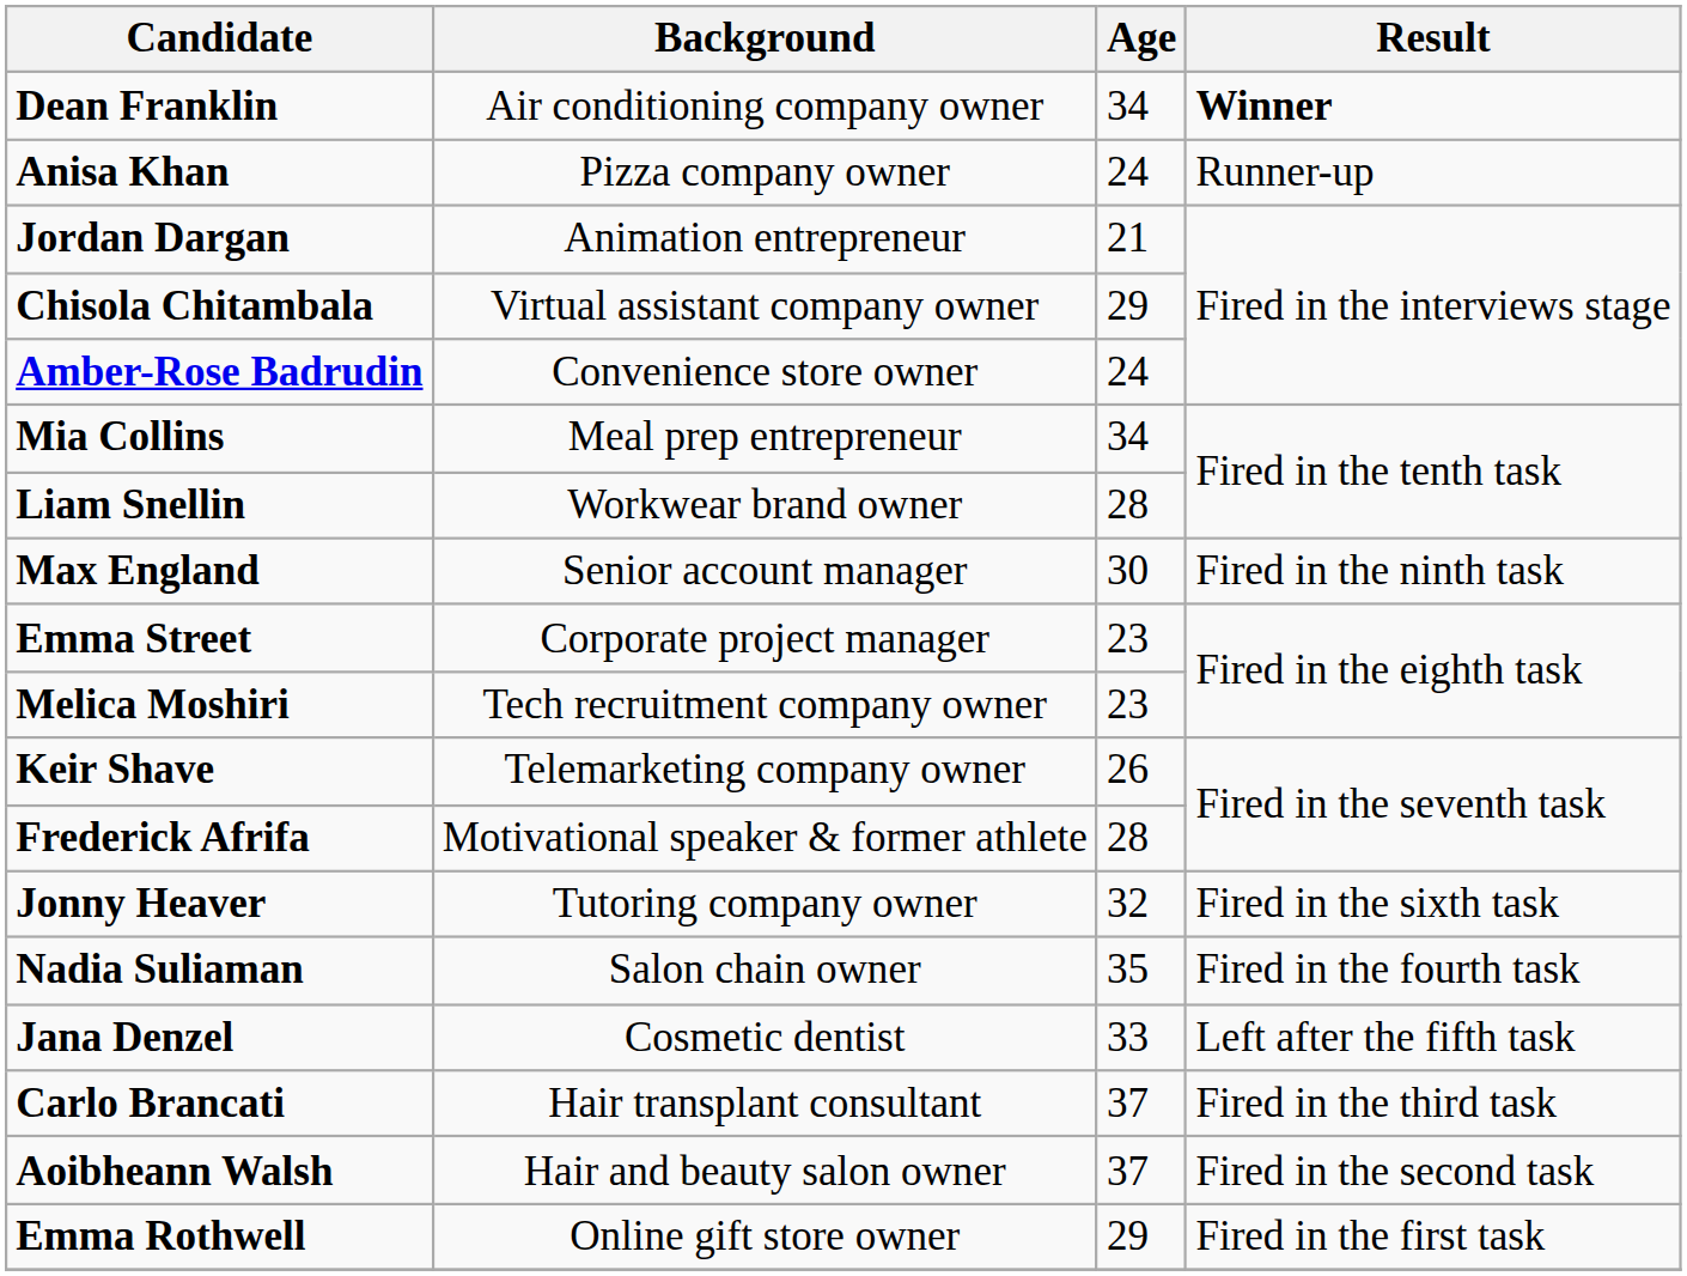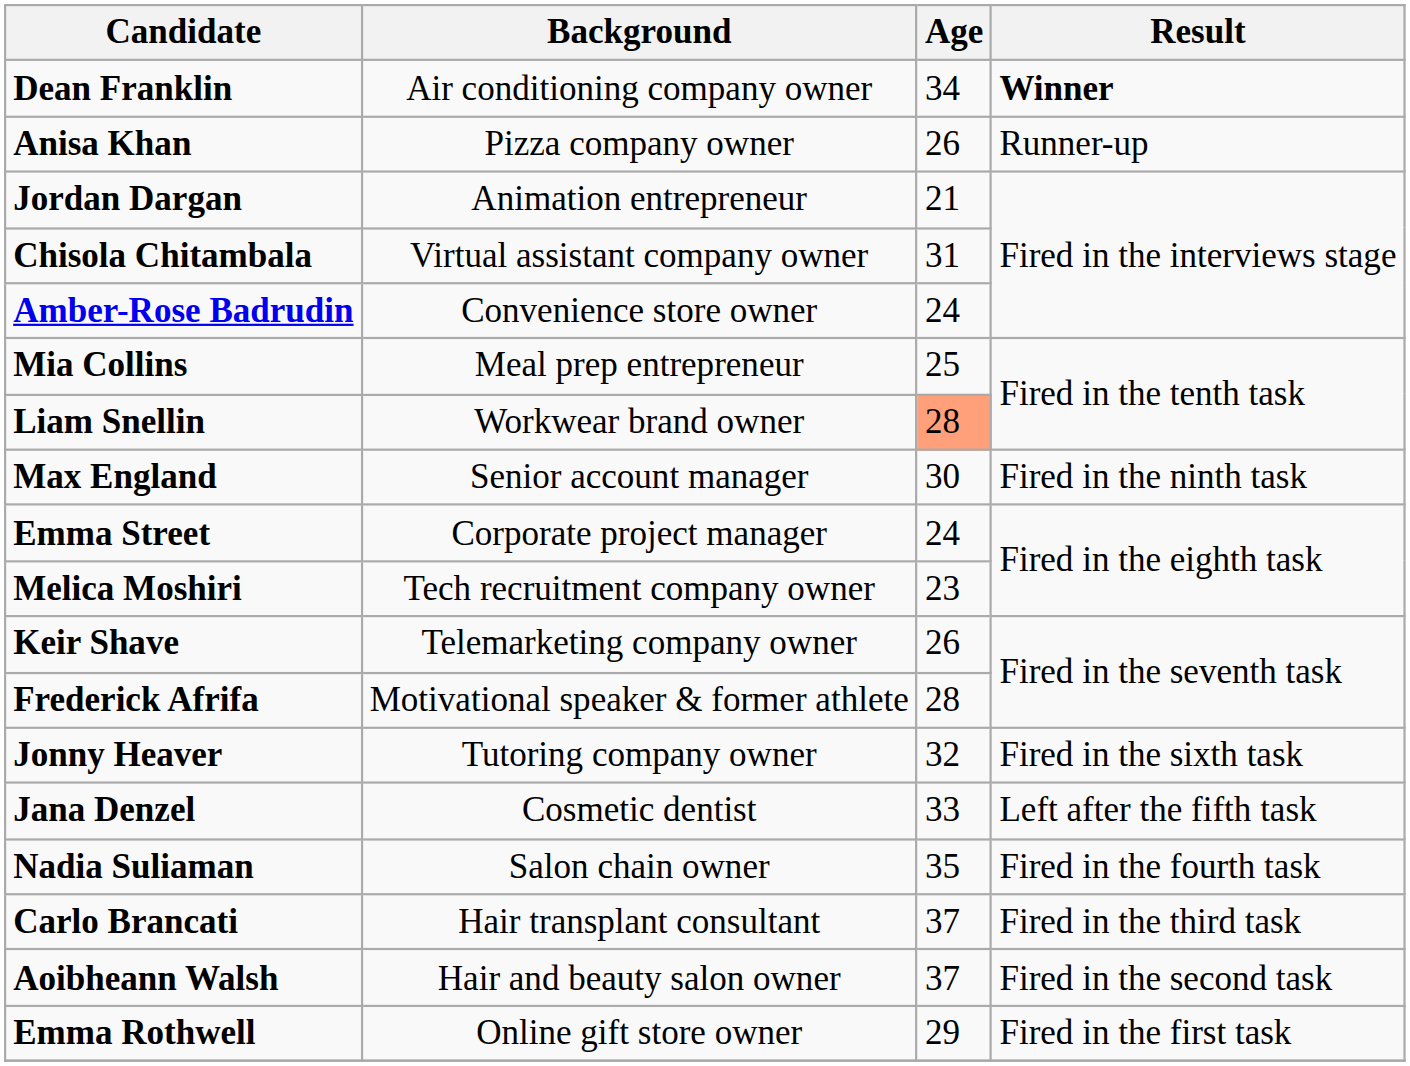 <table class="wikitable sortable">
 <tr>
 <th>Candidate</th>
 <th>Background</th>
 <th>Age</th>
 <th>Result</th>
 </tr>
 <tr>
 <td><strong>Dean Franklin</strong></td>
 <td style="text-align:center">Air conditioning company owner</td>
 <td>34</td>
 <td><strong>Winner</strong></td>
 </tr>
 <tr>
 <td><strong>Anisa Khan</strong></td>
 <td style="text-align:center">Pizza company owner</td>
-<td>24</td>
+<td>26</td>
 <td>Runner-up</td>
 </tr>
 <tr>
 <td><strong>Jordan Dargan</strong></td>
 <td style="text-align:center">Animation entrepreneur</td>
 <td>21</td>
 <td rowspan="3">Fired in the interviews stage</td>
 </tr>
 <tr>
 <td><strong>Chisola Chitambala</strong></td>
 <td style="text-align:center">Virtual assistant company owner</td>
-<td>29</td>
+<td>31</td>
 </tr>
 <tr>
 <td><strong><a href='#'>Amber-Rose Badrudin</a></strong></td>
 <td style="text-align:center">Convenience store owner</td>
 <td>24</td>
 </tr>
 <tr>
 <td><strong>Mia Collins</strong></td>
 <td style="text-align:center">Meal prep entrepreneur</td>
-<td>34</td>
+<td>25</td>
 <td rowspan="2">Fired in the tenth task</td>
 </tr>
 <tr>
 <td><strong>Liam Snellin</strong></td>
 <td style="text-align:center">Workwear brand owner</td>
-<td>28</td>
+<td style="background: lightsalmon;">28</td>
 </tr>
 <tr>
 <td><strong>Max England</strong></td>
 <td style="text-align:center">Senior account manager</td>
 <td>30</td>
 <td>Fired in the ninth task</td>
 </tr>
 <tr>
 <td><strong>Emma Street</strong></td>
 <td style="text-align:center">Corporate project manager</td>
-<td>23</td>
+<td>24</td>
 <td rowspan="2">Fired in the eighth task</td>
 </tr>
 <tr>
 <td><strong>Melica Moshiri</strong></td>
 <td style="text-align:center">Tech recruitment company owner</td>
 <td>23</td>
 </tr>
 <tr>
 <td><strong>Keir Shave</strong></td>
 <td style="text-align:center">Telemarketing company owner</td>
 <td>26</td>
 <td rowspan="2">Fired in the seventh task</td>
 </tr>
 <tr>
 <td><strong>Frederick Afrifa</strong></td>
 <td style="text-align:center">Motivational speaker & former athlete</td>
 <td>28</td>
 </tr>
 <tr>
 <td><strong>Jonny Heaver</strong></td>
 <td style="text-align:center">Tutoring company owner</td>
 <td>32</td>
 <td>Fired in the sixth task</td>
 </tr>
 <tr>
+<td><strong>Jana Denzel</strong></td>
+<td style="text-align:center">Cosmetic dentist</td>
+<td>33</td>
+<td>Left after the fifth task</td>
+</tr>
+<tr>
 <td><strong>Nadia Suliaman</strong></td>
 <td style="text-align:center">Salon chain owner</td>
 <td>35</td>
 <td>Fired in the fourth task</td>
-</tr>
-<tr>
-<td><strong>Jana Denzel</strong></td>
-<td style="text-align:center">Cosmetic dentist</td>
-<td>33</td>
-<td>Left after the fifth task</td>
 </tr>
 <tr>
 <td><strong>Carlo Brancati</strong></td>
 <td style="text-align:center">Hair transplant consultant</td>
 <td>37</td>
 <td>Fired in the third task</td>
 </tr>
 <tr>
 <td><strong>Aoibheann Walsh</strong></td>
 <td style="text-align:center">Hair and beauty salon owner</td>
 <td>37</td>
 <td>Fired in the second task</td>
 </tr>
 <tr>
 <td><strong>Emma Rothwell</strong></td>
 <td style="text-align:center">Online gift store owner</td>
 <td>29</td>
 <td>Fired in the first task</td>
 </tr>
 <tr>
 </tr>
 </table>
